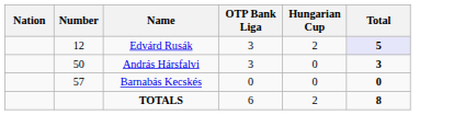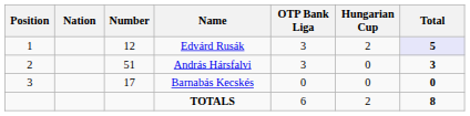 <table class="wikitable" style="font-size: 95%; text-align: center;">
 <tr>
+<th width=60>Position</th>
 <th width=60>Nation</th>
 <th width=60>Number</th>
 <th width=150>Name</th>
 <th width=80>OTP Bank Liga</th>
 <th width=80>Hungarian Cup</th>
 <th width=80>Total</th>
 </tr>
 <tr>
+<td>1</td>
 <td></td>
 <td>12</td>
 <td><a href='#'>Edvárd Rusák</a></td>
 <td>3</td>
 <td>2</td>
 <td style="background: lavender;"><strong>5</strong></td>
 </tr>
 <tr>
+<td>2</td>
 <td></td>
-<td>50</td>
+<td>51</td>
 <td><a href='#'>András Hársfalvi</a></td>
 <td>3</td>
 <td>0</td>
 <td><strong>3</strong></td>
 </tr>
 <tr>
+<td>3</td>
 <td></td>
-<td>57</td>
+<td>17</td>
 <td><a href='#'>Barnabás Kecskés</a></td>
 <td>0</td>
 <td>0</td>
 <td><strong>0</strong></td>
 </tr>
 <tr>
 <td></td>
 <td></td>
+<td></td>
 <td><strong>TOTALS</strong></td>
 <td>6</td>
 <td>2</td>
 <td><strong>8</strong></td>
 </tr>
 </table>
